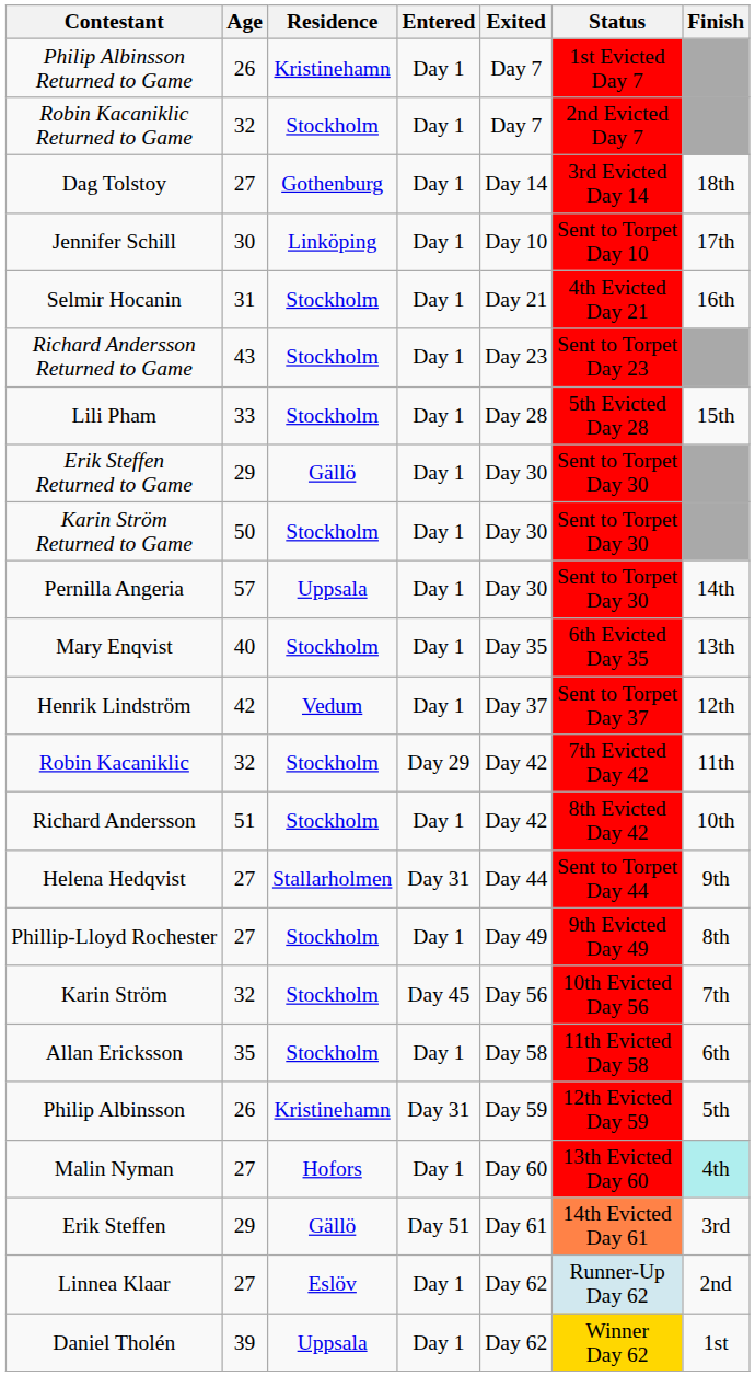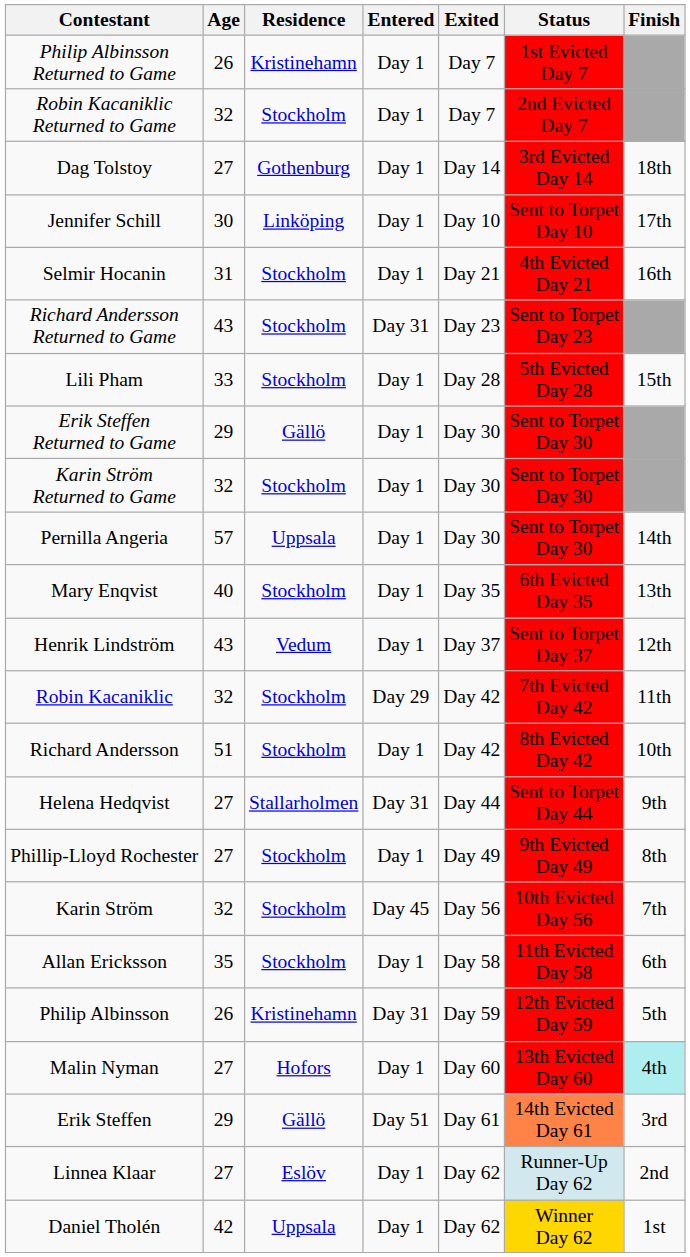 <table class="wikitable sortable" style="margin:auto; text-align:center">
 <tr>
 <th>Contestant</th>
 <th>Age</th>
 <th>Residence</th>
 <th>Entered</th>
 <th>Exited</th>
 <th>Status</th>
 <th>Finish</th>
 </tr>
 <tr>
 <td><em>Philip Albinsson<br>Returned to Game</em></td>
 <td>26</td>
 <td><a href='#'>Kristinehamn</a></td>
 <td>Day 1</td>
 <td>Day 7</td>
 <td style="background:#ff0000;">1st Evicted<br>Day 7</td>
 <td bgcolor="darkgrey"></td>
 </tr>
 <tr>
 <td><em>Robin Kacaniklic<br>Returned to Game</em></td>
 <td>32</td>
 <td><a href='#'>Stockholm</a></td>
 <td>Day 1</td>
 <td>Day 7</td>
 <td style="background:#ff0000;">2nd Evicted<br>Day 7</td>
 <td bgcolor="darkgrey"></td>
 </tr>
 <tr>
 <td>Dag Tolstoy</td>
 <td>27</td>
 <td><a href='#'>Gothenburg</a></td>
 <td>Day 1</td>
 <td>Day 14</td>
 <td style="background:#ff0000;">3rd Evicted<br>Day 14</td>
 <td>18th</td>
 </tr>
 <tr>
 <td>Jennifer Schill</td>
 <td>30</td>
 <td><a href='#'>Linköping</a></td>
 <td>Day 1</td>
 <td>Day 10</td>
 <td style="background:#ff0000;">Sent to Torpet<br>Day 10</td>
 <td>17th</td>
 </tr>
 <tr>
 <td>Selmir Hocanin</td>
 <td>31</td>
 <td><a href='#'>Stockholm</a></td>
 <td>Day 1</td>
 <td>Day 21</td>
 <td style="background:#ff0000;">4th Evicted<br>Day 21</td>
 <td>16th</td>
 </tr>
 <tr>
 <td><em>Richard Andersson<br>Returned to Game</em></td>
 <td>43</td>
 <td><a href='#'>Stockholm</a></td>
-<td>Day 1</td>
+<td>Day 31</td>
 <td>Day 23</td>
 <td style="background:#ff0000;">Sent to Torpet<br>Day 23</td>
 <td bgcolor="darkgrey"></td>
 </tr>
 <tr>
 <td>Lili Pham</td>
 <td>33</td>
 <td><a href='#'>Stockholm</a></td>
 <td>Day 1</td>
 <td>Day 28</td>
 <td style="background:#ff0000;">5th Evicted<br>Day 28</td>
 <td>15th</td>
 </tr>
 <tr>
 <td><em>Erik Steffen<br>Returned to Game</em></td>
 <td>29</td>
 <td><a href='#'>Gällö</a></td>
 <td>Day 1</td>
 <td>Day 30</td>
 <td style="background:#ff0000;">Sent to Torpet<br>Day 30</td>
 <td bgcolor="darkgrey"></td>
 </tr>
 <tr>
 <td><em>Karin Ström<br>Returned to Game</em></td>
-<td>50</td>
+<td>32</td>
 <td><a href='#'>Stockholm</a></td>
 <td>Day 1</td>
 <td>Day 30</td>
 <td style="background:#ff0000;">Sent to Torpet<br>Day 30</td>
 <td bgcolor="darkgrey"></td>
 </tr>
 <tr>
 <td>Pernilla Angeria</td>
 <td>57</td>
 <td><a href='#'>Uppsala</a></td>
 <td>Day 1</td>
 <td>Day 30</td>
 <td style="background:#ff0000;">Sent to Torpet<br>Day 30</td>
 <td>14th</td>
 </tr>
 <tr>
 <td>Mary Enqvist</td>
 <td>40</td>
 <td><a href='#'>Stockholm</a></td>
 <td>Day 1</td>
 <td>Day 35</td>
 <td style="background:#ff0000;">6th Evicted<br>Day 35</td>
 <td>13th</td>
 </tr>
 <tr>
 <td>Henrik Lindström</td>
-<td>42</td>
+<td>43</td>
 <td><a href='#'>Vedum</a></td>
 <td>Day 1</td>
 <td>Day 37</td>
 <td style="background:#ff0000;">Sent to Torpet<br>Day 37</td>
 <td>12th</td>
 </tr>
 <tr>
 <td><a href='#'>Robin Kacaniklic</a></td>
 <td>32</td>
 <td><a href='#'>Stockholm</a></td>
 <td>Day 29</td>
 <td>Day 42</td>
 <td style="background:#ff0000;">7th Evicted<br>Day 42</td>
 <td>11th</td>
 </tr>
 <tr>
 <td>Richard Andersson</td>
 <td>51</td>
 <td><a href='#'>Stockholm</a></td>
 <td>Day 1</td>
 <td>Day 42</td>
 <td style="background:#ff0000;">8th Evicted<br>Day 42</td>
 <td>10th</td>
 </tr>
 <tr>
 <td>Helena Hedqvist</td>
 <td>27</td>
 <td><a href='#'>Stallarholmen</a></td>
 <td>Day 31</td>
 <td>Day 44</td>
 <td style="background:#ff0000;">Sent to Torpet<br>Day 44</td>
 <td>9th</td>
 </tr>
 <tr>
 <td>Phillip-Lloyd Rochester</td>
 <td>27</td>
 <td><a href='#'>Stockholm</a></td>
 <td>Day 1</td>
 <td>Day 49</td>
 <td style="background:#ff0000;">9th Evicted<br>Day 49</td>
 <td>8th</td>
 </tr>
 <tr>
 <td>Karin Ström</td>
 <td>32</td>
 <td><a href='#'>Stockholm</a></td>
 <td>Day 45</td>
 <td>Day 56</td>
 <td style="background:#ff0000;">10th Evicted<br>Day 56</td>
 <td>7th</td>
 </tr>
 <tr>
 <td>Allan Ericksson</td>
 <td>35</td>
 <td><a href='#'>Stockholm</a></td>
 <td>Day 1</td>
 <td>Day 58</td>
 <td style="background:#ff0000;">11th Evicted<br>Day 58</td>
 <td>6th</td>
 </tr>
 <tr>
 <td>Philip Albinsson</td>
 <td>26</td>
 <td><a href='#'>Kristinehamn</a></td>
 <td>Day 31</td>
 <td>Day 59</td>
 <td style="background:#ff0000;">12th Evicted<br>Day 59</td>
 <td>5th</td>
 </tr>
 <tr>
 <td>Malin Nyman</td>
 <td>27</td>
 <td><a href='#'>Hofors</a></td>
 <td>Day 1</td>
 <td>Day 60</td>
 <td style="background:#ff0000;">13th Evicted<br>Day 60</td>
 <td style="background: paleturquoise;">4th</td>
 </tr>
 <tr>
 <td>Erik Steffen</td>
 <td>29</td>
 <td><a href='#'>Gällö</a></td>
 <td>Day 51</td>
 <td>Day 61</td>
 <td style="background:#FF8247;">14th Evicted<br>Day 61</td>
 <td>3rd</td>
 </tr>
 <tr>
 <td>Linnea Klaar</td>
 <td>27</td>
 <td><a href='#'>Eslöv</a></td>
 <td>Day 1</td>
 <td>Day 62</td>
 <td style="background:#D1E8EF;">Runner-Up<br>Day 62</td>
 <td>2nd</td>
 </tr>
 <tr>
 <td>Daniel Tholén</td>
-<td>39</td>
+<td>42</td>
 <td><a href='#'>Uppsala</a></td>
 <td>Day 1</td>
 <td>Day 62</td>
 <td style="background:gold;">Winner<br>Day 62</td>
 <td>1st</td>
 </tr>
 <tr>
 </tr>
 </table>
